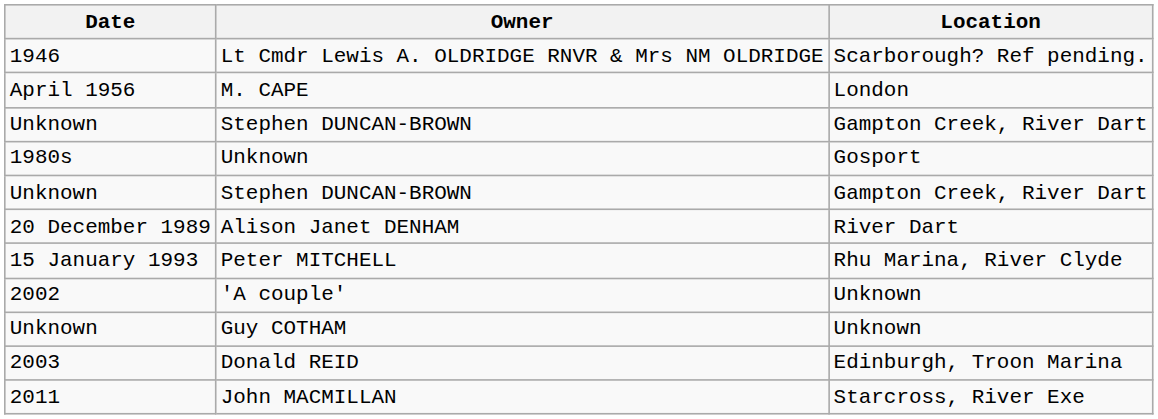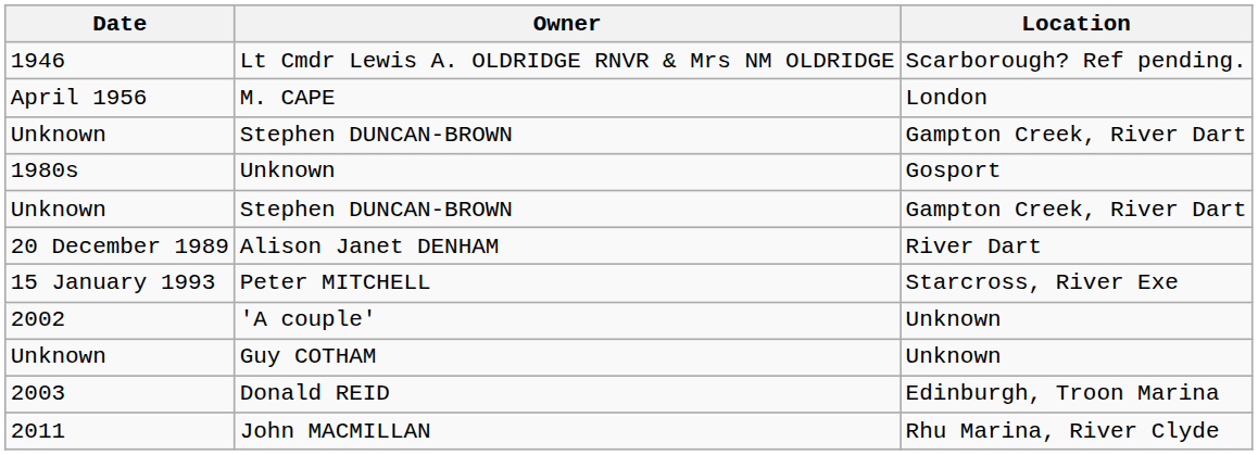 <table class="wikitable">
 <tr>
 <th>Date</th>
 <th>Owner</th>
 <th>Location</th>
 </tr>
 <tr>
 <td>1946</td>
 <td>Lt Cmdr Lewis A. OLDRIDGE RNVR & Mrs NM OLDRIDGE</td>
 <td>Scarborough? Ref pending.</td>
 </tr>
 <tr>
 <td>April 1956</td>
 <td>M. CAPE</td>
 <td>London</td>
 </tr>
 <tr>
 <td>Unknown</td>
 <td>Stephen DUNCAN-BROWN</td>
 <td>Gampton Creek, River Dart</td>
 </tr>
 <tr>
 <td>1980s</td>
 <td>Unknown</td>
 <td>Gosport</td>
 </tr>
 <tr>
 <td>Unknown</td>
 <td>Stephen DUNCAN-BROWN</td>
 <td>Gampton Creek, River Dart</td>
 </tr>
 <tr>
 <td>20 December 1989</td>
 <td>Alison Janet DENHAM</td>
 <td>River Dart</td>
 </tr>
 <tr>
 <td>15 January 1993</td>
 <td>Peter MITCHELL</td>
-<td>Rhu Marina, River Clyde</td>
+<td>Starcross, River Exe</td>
 </tr>
 <tr>
 <td>2002</td>
 <td>'A couple'</td>
 <td>Unknown</td>
 </tr>
 <tr>
 <td>Unknown</td>
 <td>Guy COTHAM</td>
 <td>Unknown</td>
 </tr>
 <tr>
 <td>2003</td>
 <td>Donald REID</td>
 <td>Edinburgh, Troon Marina</td>
 </tr>
 <tr>
 <td>2011</td>
 <td>John MACMILLAN</td>
-<td>Starcross, River Exe</td>
+<td>Rhu Marina, River Clyde</td>
 </tr>
 </table>
